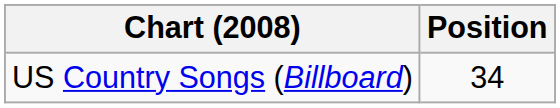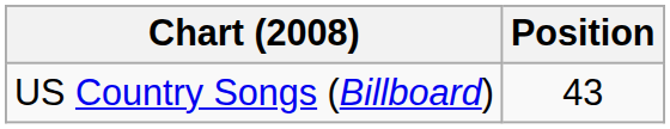 <table class="wikitable sortable">
 <tr>
 <th scope="col">Chart (2008)</th>
 <th scope="col">Position</th>
 </tr>
 <tr>
 <td>US <a href='#'>Country Songs</a> (<em><a href='#'>Billboard</a></em>)</td>
-<td align="center">34</td>
+<td align="center">43</td>
 </tr>
 </table>
